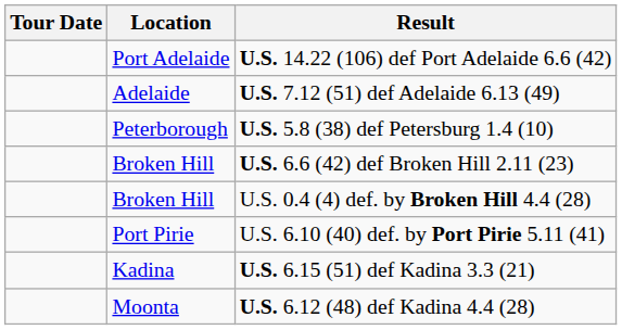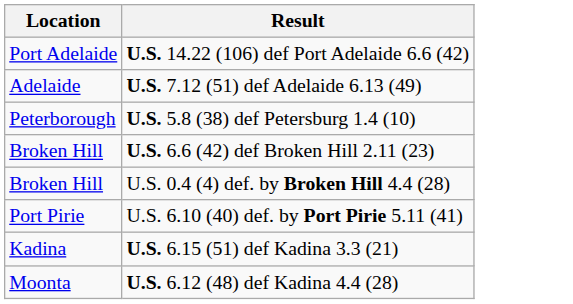 <table class="wikitable" style="font-size: 95%;">
 <tr>
-<th>Tour Date</th>
 <th>Location</th>
 <th>Result</th>
 </tr>
 <tr>
-<td></td>
 <td><a href='#'>Port Adelaide</a></td>
 <td><strong>U.S.</strong> 14.22 (106) def Port Adelaide 6.6 (42)</td>
 </tr>
 <tr>
-<td></td>
 <td><a href='#'>Adelaide</a></td>
 <td><strong>U.S.</strong> 7.12 (51) def Adelaide 6.13 (49)</td>
 </tr>
 <tr>
-<td></td>
 <td><a href='#'>Peterborough</a></td>
 <td><strong>U.S.</strong> 5.8 (38) def Petersburg 1.4 (10)</td>
 </tr>
 <tr>
-<td></td>
 <td><a href='#'>Broken Hill</a></td>
 <td><strong>U.S.</strong> 6.6 (42) def Broken Hill 2.11 (23)</td>
 </tr>
 <tr>
-<td></td>
 <td><a href='#'>Broken Hill</a></td>
 <td>U.S. 0.4 (4) def. by <strong>Broken Hill</strong> 4.4 (28)</td>
 </tr>
 <tr>
-<td></td>
 <td><a href='#'>Port Pirie</a></td>
 <td>U.S. 6.10 (40) def. by <strong>Port Pirie</strong> 5.11 (41)</td>
 </tr>
 <tr>
-<td></td>
 <td><a href='#'>Kadina</a></td>
 <td><strong>U.S.</strong> 6.15 (51) def Kadina 3.3 (21)</td>
 </tr>
 <tr>
-<td></td>
 <td><a href='#'>Moonta</a></td>
 <td><strong>U.S.</strong> 6.12 (48) def Kadina 4.4 (28)</td>
 </tr>
 </table>
